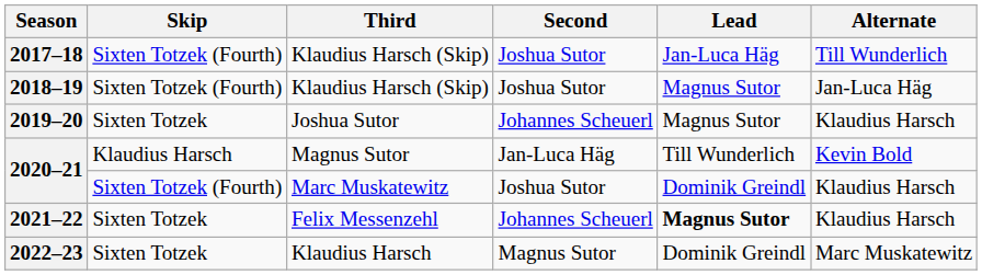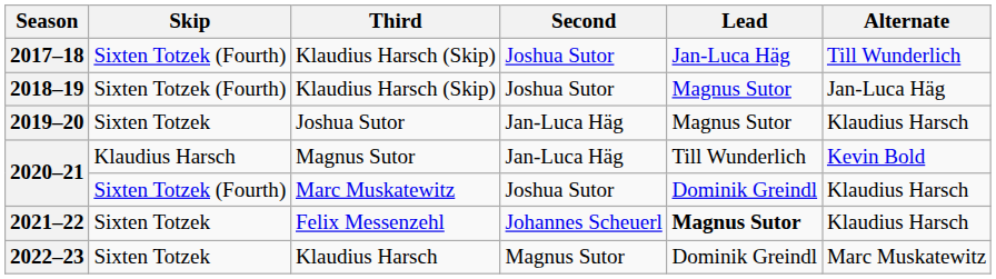 <table class="wikitable">
 <tr>
 <th scope="col">Season</th>
 <th scope="col">Skip</th>
 <th scope="col">Third</th>
 <th scope="col">Second</th>
 <th scope="col">Lead</th>
 <th scope="col">Alternate</th>
 </tr>
 <tr>
 <th scope="row">2017–18</th>
 <td><a href='#'>Sixten Totzek</a> (Fourth)</td>
 <td>Klaudius Harsch (Skip)</td>
 <td><a href='#'>Joshua Sutor</a></td>
 <td><a href='#'>Jan-Luca Häg</a></td>
 <td><a href='#'>Till Wunderlich</a></td>
 </tr>
 <tr>
 <th scope="row">2018–19</th>
 <td>Sixten Totzek (Fourth)</td>
 <td>Klaudius Harsch (Skip)</td>
 <td>Joshua Sutor</td>
 <td><a href='#'>Magnus Sutor</a></td>
 <td>Jan-Luca Häg</td>
 </tr>
 <tr>
 <th scope="row">2019–20</th>
 <td>Sixten Totzek</td>
 <td>Joshua Sutor</td>
-<td><a href='#'>Johannes Scheuerl</a></td>
+<td>Jan-Luca Häg</td>
 <td>Magnus Sutor</td>
 <td>Klaudius Harsch</td>
 </tr>
 <tr>
 <th scope="row" rowspan="2">2020–21</th>
 <td>Klaudius Harsch</td>
 <td>Magnus Sutor</td>
 <td>Jan-Luca Häg</td>
 <td>Till Wunderlich</td>
 <td><a href='#'>Kevin Bold</a></td>
 </tr>
 <tr>
 <td><a href='#'>Sixten Totzek</a> (Fourth)</td>
 <td><a href='#'>Marc Muskatewitz</a></td>
 <td>Joshua Sutor</td>
 <td><a href='#'>Dominik Greindl</a></td>
 <td>Klaudius Harsch</td>
 </tr>
 <tr>
 <th scope="row">2021–22</th>
 <td>Sixten Totzek</td>
 <td><a href='#'>Felix Messenzehl</a></td>
 <td><a href='#'>Johannes Scheuerl</a></td>
 <td><strong>Magnus Sutor</strong></td>
 <td>Klaudius Harsch</td>
 </tr>
 <tr>
 <th scope="row">2022–23</th>
 <td>Sixten Totzek</td>
 <td>Klaudius Harsch</td>
 <td>Magnus Sutor</td>
 <td>Dominik Greindl</td>
 <td>Marc Muskatewitz</td>
 </tr>
 </table>
